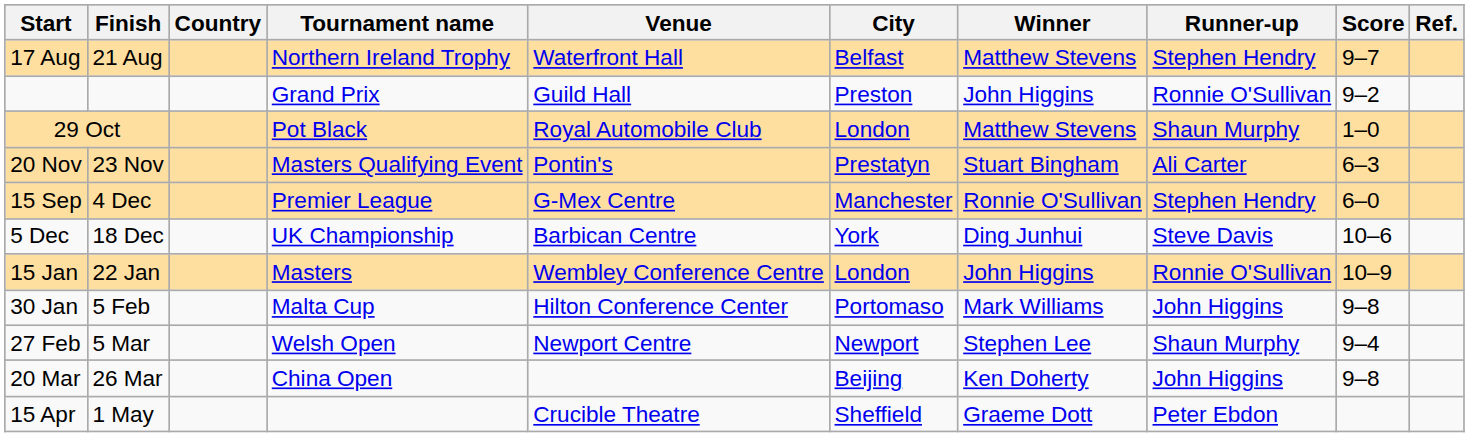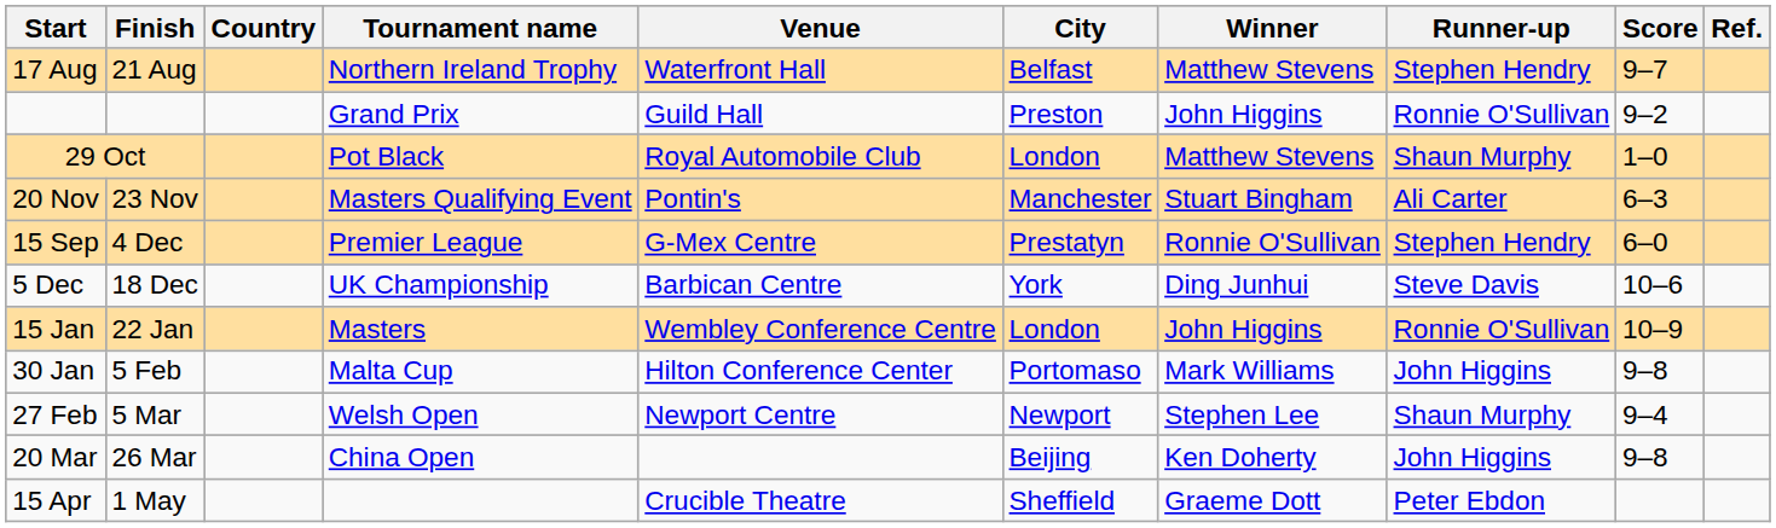 <table class="wikitable sortable" style="font-size: 85%">
 <tr>
 <th>Start</th>
 <th>Finish</th>
 <th>Country</th>
 <th>Tournament name</th>
 <th>Venue</th>
 <th>City</th>
 <th>Winner</th>
 <th>Runner-up</th>
 <th>Score</th>
 <th>Ref.</th>
 </tr>
 <tr bgcolor="#ffdf9f">
 <td>17 Aug</td>
 <td>21 Aug</td>
 <td></td>
 <td><a href='#'>Northern Ireland Trophy</a></td>
 <td><a href='#'>Waterfront Hall</a></td>
 <td><a href='#'>Belfast</a></td>
 <td> <a href='#'>Matthew Stevens</a></td>
 <td> <a href='#'>Stephen Hendry</a></td>
 <td>9–7</td>
 <td></td>
 </tr>
 <tr>
 <td></td>
 <td></td>
 <td></td>
 <td><a href='#'>Grand Prix</a></td>
 <td><a href='#'>Guild Hall</a></td>
 <td><a href='#'>Preston</a></td>
 <td> <a href='#'>John Higgins</a></td>
 <td> <a href='#'>Ronnie O'Sullivan</a></td>
 <td>9–2</td>
 <td></td>
 </tr>
 <tr bgcolor="#ffdf9f">
 <td colspan="2" align="center">29 Oct</td>
 <td></td>
 <td><a href='#'>Pot Black</a></td>
 <td><a href='#'>Royal Automobile Club</a></td>
 <td><a href='#'>London</a></td>
 <td> <a href='#'>Matthew Stevens</a></td>
 <td> <a href='#'>Shaun Murphy</a></td>
 <td>1–0</td>
 <td></td>
 </tr>
 <tr bgcolor="#ffdf9f">
 <td>20 Nov</td>
 <td>23 Nov</td>
 <td></td>
 <td><a href='#'>Masters Qualifying Event</a></td>
 <td><a href='#'>Pontin's</a></td>
-<td><a href='#'>Prestatyn</a></td>
+<td><a href='#'>Manchester</a></td>
 <td> <a href='#'>Stuart Bingham</a></td>
 <td> <a href='#'>Ali Carter</a></td>
 <td>6–3</td>
 <td></td>
 </tr>
 <tr bgcolor="#ffdf9f">
 <td>15 Sep</td>
 <td>4 Dec</td>
 <td></td>
 <td><a href='#'>Premier League</a></td>
 <td><a href='#'>G-Mex Centre</a></td>
-<td><a href='#'>Manchester</a></td>
+<td><a href='#'>Prestatyn</a></td>
 <td> <a href='#'>Ronnie O'Sullivan</a></td>
 <td> <a href='#'>Stephen Hendry</a></td>
 <td>6–0</td>
 <td></td>
 </tr>
 <tr>
 <td>5 Dec</td>
 <td>18 Dec</td>
 <td></td>
 <td><a href='#'>UK Championship</a></td>
 <td><a href='#'>Barbican Centre</a></td>
 <td><a href='#'>York</a></td>
 <td> <a href='#'>Ding Junhui</a></td>
 <td> <a href='#'>Steve Davis</a></td>
 <td>10–6</td>
 <td></td>
 </tr>
 <tr bgcolor="#ffdf9f">
 <td>15 Jan</td>
 <td>22 Jan</td>
 <td></td>
 <td><a href='#'>Masters</a></td>
 <td><a href='#'>Wembley Conference Centre</a></td>
 <td><a href='#'>London</a></td>
 <td> <a href='#'>John Higgins</a></td>
 <td> <a href='#'>Ronnie O'Sullivan</a></td>
 <td>10–9</td>
 <td></td>
 </tr>
 <tr>
 <td>30 Jan</td>
 <td>5 Feb</td>
 <td></td>
 <td><a href='#'>Malta Cup</a></td>
 <td><a href='#'>Hilton Conference Center</a></td>
 <td><a href='#'>Portomaso</a></td>
 <td> <a href='#'>Mark Williams</a></td>
 <td> <a href='#'>John Higgins</a></td>
 <td>9–8</td>
 <td></td>
 </tr>
 <tr>
 <td>27 Feb</td>
 <td>5 Mar</td>
 <td></td>
 <td><a href='#'>Welsh Open</a></td>
 <td><a href='#'>Newport Centre</a></td>
 <td><a href='#'>Newport</a></td>
 <td> <a href='#'>Stephen Lee</a></td>
 <td> <a href='#'>Shaun Murphy</a></td>
 <td>9–4</td>
 <td></td>
 </tr>
 <tr>
 <td>20 Mar</td>
 <td>26 Mar</td>
 <td></td>
 <td><a href='#'>China Open</a></td>
 <td></td>
 <td><a href='#'>Beijing</a></td>
 <td> <a href='#'>Ken Doherty</a></td>
 <td> <a href='#'>John Higgins</a></td>
 <td>9–8</td>
 <td></td>
 </tr>
 <tr>
 <td>15 Apr</td>
 <td>1 May</td>
 <td></td>
 <td></td>
 <td><a href='#'>Crucible Theatre</a></td>
 <td><a href='#'>Sheffield</a></td>
 <td> <a href='#'>Graeme Dott</a></td>
 <td> <a href='#'>Peter Ebdon</a></td>
 <td></td>
 <td></td>
 </tr>
 </table>
